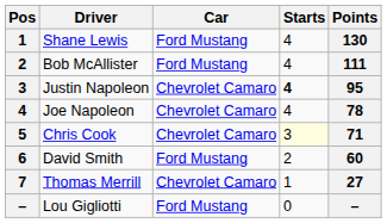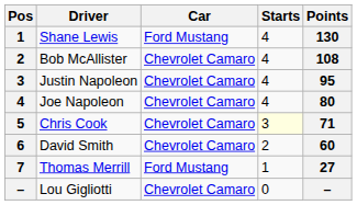 <table class="wikitable" style="font-size: 95%;">
 <tr>
 <th>Pos</th>
 <th>Driver</th>
 <th>Car</th>
 <th>Starts</th>
 <th>Points</th>
 </tr>
 <tr>
 <th>1</th>
 <td> <a href='#'>Shane Lewis</a></td>
 <td><a href='#'>Ford Mustang</a></td>
 <td>4</td>
 <th>130</th>
 </tr>
 <tr>
 <th>2</th>
 <td> Bob McAllister</td>
-<td><a href='#'>Ford Mustang</a></td>
+<td><a href='#'>Chevrolet Camaro</a></td>
 <td>4</td>
-<th>111</th>
+<th>108</th>
 </tr>
 <tr>
 <th>3</th>
 <td> Justin Napoleon</td>
 <td><a href='#'>Chevrolet Camaro</a></td>
-<td><strong>4</strong></td>
+<td>4</td>
 <th>95</th>
 </tr>
 <tr>
 <th>4</th>
 <td> Joe Napoleon</td>
 <td><a href='#'>Chevrolet Camaro</a></td>
 <td>4</td>
-<th>78</th>
+<th>80</th>
 </tr>
 <tr>
 <th>5</th>
 <td> <a href='#'>Chris Cook</a></td>
 <td><a href='#'>Chevrolet Camaro</a></td>
 <td style="background: lightyellow;">3</td>
 <th>71</th>
 </tr>
 <tr>
 <th>6</th>
 <td> David Smith</td>
-<td><a href='#'>Ford Mustang</a></td>
+<td><a href='#'>Chevrolet Camaro</a></td>
 <td>2</td>
 <th>60</th>
 </tr>
 <tr>
 <th>7</th>
 <td> <a href='#'>Thomas Merrill</a></td>
-<td><a href='#'>Chevrolet Camaro</a></td>
+<td><a href='#'>Ford Mustang</a></td>
 <td>1</td>
 <th>27</th>
 </tr>
 <tr>
 <th>–</th>
 <td> Lou Gigliotti</td>
-<td><a href='#'>Ford Mustang</a></td>
+<td><a href='#'>Chevrolet Camaro</a></td>
 <td>0</td>
 <th>–</th>
 </tr>
 </table>
